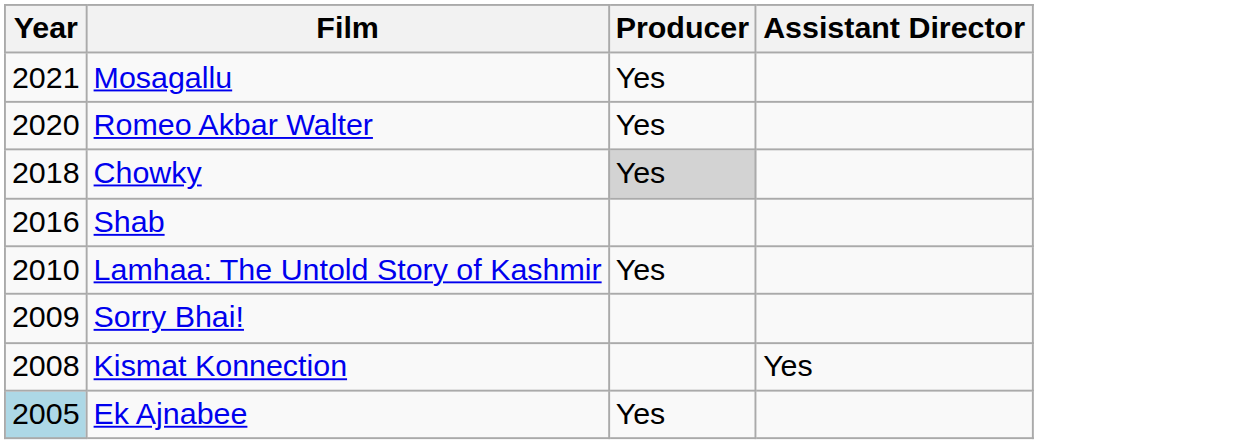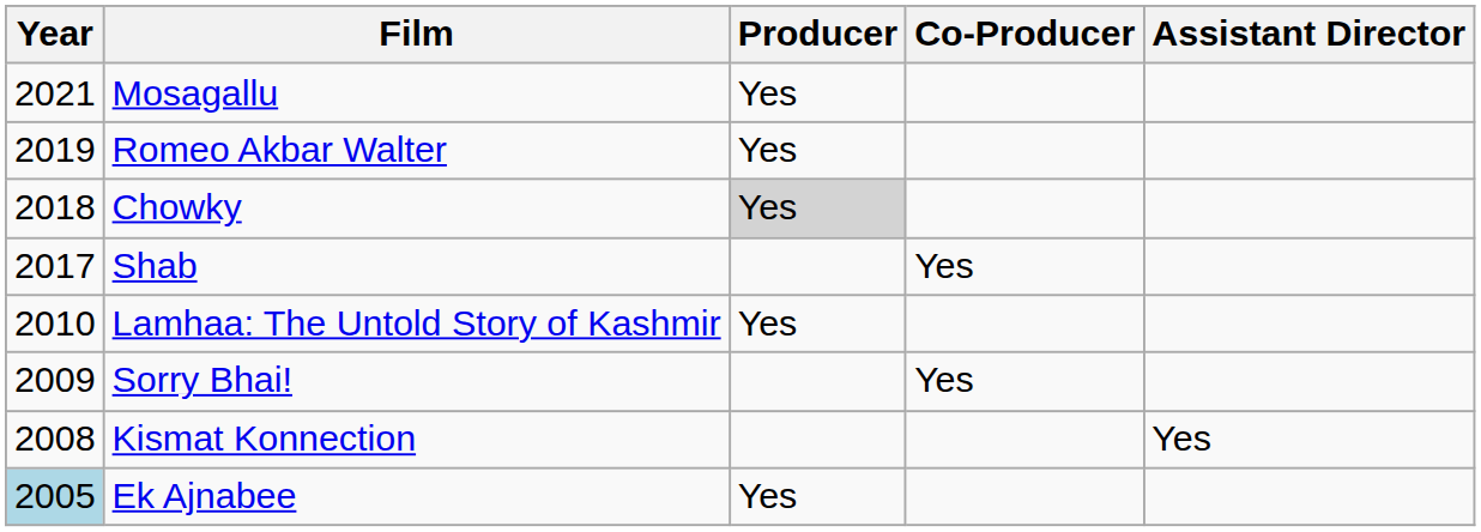 <table class="wikitable">
 <tr>
 <th>Year</th>
 <th>Film</th>
 <th>Producer</th>
+<th>Co-Producer</th>
 <th>Assistant Director</th>
 </tr>
 <tr>
 <td>2021</td>
 <td><a href='#'>Mosagallu</a></td>
 <td>Yes</td>
 <td></td>
+<td></td>
 </tr>
 <tr>
-<td>2020</td>
+<td>2019</td>
 <td><a href='#'>Romeo Akbar Walter</a></td>
 <td>Yes</td>
+<td></td>
 <td></td>
 </tr>
 <tr>
 <td>2018</td>
 <td><a href='#'>Chowky</a></td>
 <td style="background: lightgrey;">Yes</td>
 <td></td>
+<td></td>
 </tr>
 <tr>
-<td>2016</td>
+<td>2017</td>
 <td><a href='#'>Shab</a></td>
 <td></td>
+<td>Yes</td>
 <td></td>
 </tr>
 <tr>
 <td>2010</td>
 <td><a href='#'>Lamhaa: The Untold Story of Kashmir</a></td>
 <td>Yes</td>
 <td></td>
+<td></td>
 </tr>
 <tr>
 <td>2009</td>
 <td><a href='#'>Sorry Bhai!</a></td>
 <td></td>
+<td>Yes</td>
 <td></td>
 </tr>
 <tr>
 <td>2008</td>
 <td><a href='#'>Kismat Konnection</a></td>
+<td></td>
 <td></td>
 <td>Yes</td>
 </tr>
 <tr>
 <td style="background: lightblue;">2005</td>
 <td><a href='#'>Ek Ajnabee</a></td>
 <td>Yes</td>
 <td></td>
+<td></td>
 </tr>
 </table>
